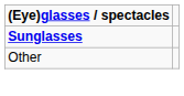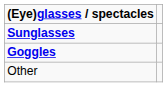 <table class="wikitable">
 <tr>
 <td><strong>(Eye)<a href='#'>glasses</a> / spectacles</strong></td>
 <td></td>
 </tr>
 <tr>
 <td><strong><a href='#'>Sunglasses</a></strong></td>
 <td></td>
 </tr>
 <tr>
+<td><strong><a href='#'>Goggles</a></strong></td>
+<td></td>
+</tr>
+<tr>
 <td>Other</td>
 <td></td>
 </tr>
 </table>
